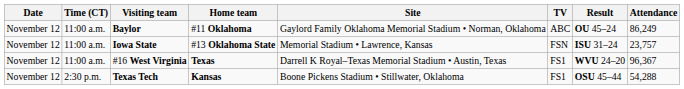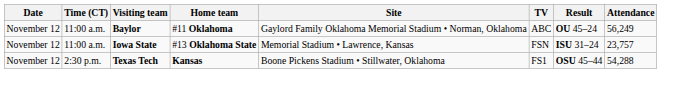 <table class="wikitable" style="font-size:95%;">
 <tr>
 <th>Date</th>
 <th>Time (CT)</th>
 <th>Visiting team</th>
 <th>Home team</th>
 <th>Site</th>
 <th>TV</th>
 <th>Result</th>
 <th>Attendance</th>
 </tr>
 <tr bgcolor=>
 <td>November 12</td>
 <td>11:00 a.m.</td>
 <td><strong>Baylor</strong></td>
 <td>#11 <strong>Oklahoma</strong></td>
 <td>Gaylord Family Oklahoma Memorial Stadium • Norman, Oklahoma</td>
 <td>ABC</td>
 <td><strong>OU</strong> 45–24</td>
-<td>86,249</td>
+<td>56,249</td>
 </tr>
 <tr bgcolor=>
 <td>November 12</td>
 <td>11:00 a.m.</td>
 <td><strong>Iowa State</strong></td>
 <td>#13 <strong>Oklahoma State</strong></td>
 <td>Memorial Stadium • Lawrence, Kansas</td>
 <td>FSN</td>
 <td><strong>ISU</strong> 31–24</td>
 <td>23,757</td>
 </tr>
 <tr bgcolor=>
 <td>November 12</td>
-<td>11:00 a.m.</td>
-<td>#16 <strong>West Virginia</strong></td>
-<td><strong>Texas</strong></td>
-<td>Darrell K Royal–Texas Memorial Stadium • Austin, Texas</td>
-<td>FS1</td>
-<td><strong>WVU</strong> 24–20</td>
-<td>96,367</td>
-</tr>
-<tr bgcolor=>
-<td>November 12</td>
 <td>2:30 p.m.</td>
 <td><strong>Texas Tech</strong></td>
 <td><strong>Kansas</strong></td>
 <td>Boone Pickens Stadium • Stillwater, Oklahoma</td>
 <td>FS1</td>
 <td><strong>OSU</strong> 45–44</td>
 <td>54,288</td>
 </tr>
 </table>
